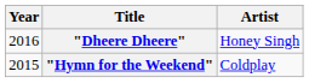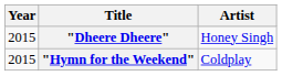 <table class="wikitable plainrowheaders">
 <tr style="background:#ccc; text-align:center;">
 <th scope="col">Year</th>
 <th scope="col">Title</th>
 <th scope="col">Artist</th>
 </tr>
 <tr>
-<td>2016</td>
+<td>2015</td>
 <th scope="row">"<a href='#'>Dheere Dheere</a>"</th>
 <td><a href='#'>Honey Singh</a></td>
 </tr>
 <tr>
 <td>2015</td>
 <th scope="row">"<a href='#'>Hymn for the Weekend</a>"</th>
 <td><a href='#'>Coldplay</a></td>
 </tr>
 </table>
